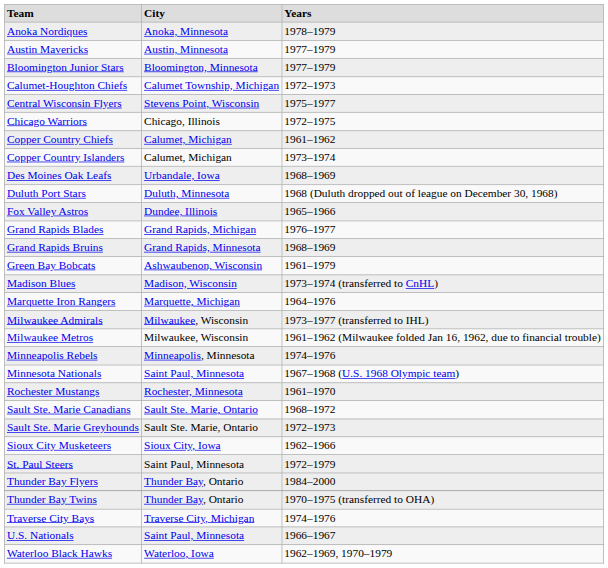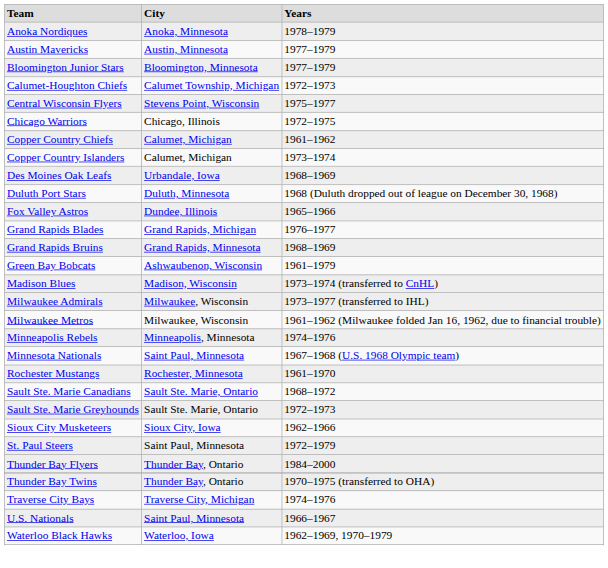 <table class="wikitable">
 <tr style="background:#ddd;">
 <td><strong>Team</strong></td>
 <td><strong>City</strong></td>
 <td><strong>Years</strong></td>
 </tr>
 <tr style="background:#eee;">
 <td><a href='#'>Anoka Nordiques</a></td>
 <td><a href='#'>Anoka, Minnesota</a></td>
 <td>1978–1979</td>
 </tr>
 <tr>
 <td><a href='#'>Austin Mavericks</a></td>
 <td><a href='#'>Austin, Minnesota</a></td>
 <td>1977–1979</td>
 </tr>
 <tr style="background:#eee;">
 <td><a href='#'>Bloomington Junior Stars</a></td>
 <td><a href='#'>Bloomington, Minnesota</a></td>
 <td>1977–1979</td>
 </tr>
 <tr>
 <td><a href='#'>Calumet-Houghton Chiefs</a></td>
 <td><a href='#'>Calumet Township, Michigan</a></td>
 <td>1972–1973</td>
 </tr>
 <tr style="background:#eee;">
 <td><a href='#'>Central Wisconsin Flyers</a></td>
 <td><a href='#'>Stevens Point, Wisconsin</a></td>
 <td>1975–1977</td>
 </tr>
 <tr>
 <td><a href='#'>Chicago Warriors</a></td>
 <td>Chicago, Illinois</td>
 <td>1972–1975</td>
 </tr>
 <tr style="background:#eee;">
 <td><a href='#'>Copper Country Chiefs</a></td>
 <td><a href='#'>Calumet, Michigan</a></td>
 <td>1961–1962</td>
 </tr>
 <tr>
 <td><a href='#'>Copper Country Islanders</a></td>
 <td>Calumet, Michigan</td>
 <td>1973–1974</td>
 </tr>
 <tr style="background:#eee;">
 <td><a href='#'>Des Moines Oak Leafs</a></td>
 <td><a href='#'>Urbandale, Iowa</a></td>
 <td>1968–1969</td>
 </tr>
 <tr>
 <td><a href='#'>Duluth Port Stars</a></td>
 <td><a href='#'>Duluth, Minnesota</a></td>
 <td>1968 (Duluth dropped out of league on December 30, 1968)</td>
 </tr>
 <tr style="background:#eee;">
 <td><a href='#'>Fox Valley Astros</a></td>
 <td><a href='#'>Dundee, Illinois</a></td>
 <td>1965–1966</td>
 </tr>
 <tr>
 <td><a href='#'>Grand Rapids Blades</a></td>
 <td><a href='#'>Grand Rapids, Michigan</a></td>
 <td>1976–1977</td>
 </tr>
 <tr style="background:#eee;">
 <td><a href='#'>Grand Rapids Bruins</a></td>
 <td><a href='#'>Grand Rapids, Minnesota</a></td>
 <td>1968–1969</td>
 </tr>
 <tr>
 <td><a href='#'>Green Bay Bobcats</a></td>
 <td><a href='#'>Ashwaubenon, Wisconsin</a></td>
 <td>1961–1979</td>
 </tr>
 <tr style="background:#eee;">
 <td><a href='#'>Madison Blues</a></td>
 <td><a href='#'>Madison, Wisconsin</a></td>
 <td>1973–1974 (transferred to <a href='#'>CnHL</a>)</td>
 </tr>
-<tr>
-<td><a href='#'>Marquette Iron Rangers</a></td>
-<td><a href='#'>Marquette, Michigan</a></td>
-<td>1964–1976</td>
-</tr>
 <tr style="background:#eee;">
 <td><a href='#'>Milwaukee Admirals</a></td>
 <td><a href='#'>Milwaukee</a>, Wisconsin</td>
 <td>1973–1977 (transferred to IHL)</td>
 </tr>
 <tr>
 <td><a href='#'>Milwaukee Metros</a></td>
 <td>Milwaukee, Wisconsin</td>
 <td>1961–1962 (Milwaukee folded Jan 16, 1962, due to financial trouble)</td>
 </tr>
 <tr style="background:#eee;">
 <td><a href='#'>Minneapolis Rebels</a></td>
 <td><a href='#'>Minneapolis</a>, Minnesota</td>
 <td>1974–1976</td>
 </tr>
 <tr>
 <td><a href='#'>Minnesota Nationals</a></td>
 <td><a href='#'>Saint Paul, Minnesota</a></td>
 <td>1967–1968 (<a href='#'>U.S. 1968 Olympic team</a>)</td>
 </tr>
 <tr style="background:#eee;">
 <td><a href='#'>Rochester Mustangs</a></td>
 <td><a href='#'>Rochester, Minnesota</a></td>
 <td>1961–1970</td>
 </tr>
 <tr>
 <td><a href='#'>Sault Ste. Marie Canadians</a></td>
 <td><a href='#'>Sault Ste. Marie, Ontario</a></td>
 <td>1968–1972</td>
 </tr>
 <tr style="background:#eee;">
 <td><a href='#'>Sault Ste. Marie Greyhounds</a></td>
 <td>Sault Ste. Marie, Ontario</td>
 <td>1972–1973</td>
 </tr>
 <tr>
 <td><a href='#'>Sioux City Musketeers</a></td>
 <td><a href='#'>Sioux City, Iowa</a></td>
 <td>1962–1966</td>
 </tr>
 <tr style="background:#eee;">
 <td><a href='#'>St. Paul Steers</a></td>
 <td>Saint Paul, Minnesota</td>
 <td>1972–1979</td>
 </tr>
 <tr style="background:#eee;">
 <td><a href='#'>Thunder Bay Flyers</a></td>
 <td><a href='#'>Thunder Bay</a>, Ontario</td>
 <td>1984–2000</td>
 </tr>
 <tr>
 </tr>
 <tr style="background:#eee;">
 <td><a href='#'>Thunder Bay Twins</a></td>
 <td><a href='#'>Thunder Bay</a>, Ontario</td>
 <td>1970–1975 (transferred to OHA)</td>
 </tr>
 <tr>
 <td><a href='#'>Traverse City Bays</a></td>
 <td><a href='#'>Traverse City, Michigan</a></td>
 <td>1974–1976</td>
 </tr>
 <tr style="background:#eee;">
 <td><a href='#'>U.S. Nationals</a></td>
 <td><a href='#'>Saint Paul, Minnesota</a></td>
 <td>1966–1967</td>
 </tr>
 <tr>
 <td><a href='#'>Waterloo Black Hawks</a></td>
 <td><a href='#'>Waterloo, Iowa</a></td>
 <td>1962–1969, 1970–1979</td>
 </tr>
 </table>
